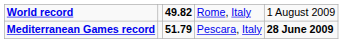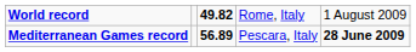 <table class="wikitable">
 <tr>
 <td><strong><a href='#'>World record</a></strong></td>
 <td></td>
 <td><strong>49.82</strong></td>
 <td><a href='#'>Rome</a>, <a href='#'>Italy</a></td>
 <td>1 August 2009</td>
 </tr>
 <tr>
 <td><strong><a href='#'>Mediterranean Games record</a></strong></td>
 <td></td>
-<td><strong>51.79</strong></td>
+<td><strong>56.89</strong></td>
 <td><a href='#'>Pescara</a>, <a href='#'>Italy</a></td>
 <td><strong>28 June 2009</strong></td>
 </tr>
 </table>
